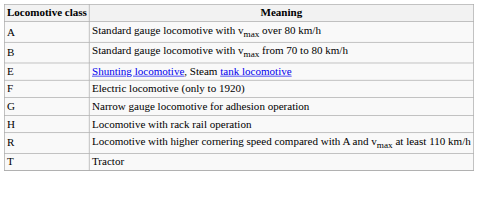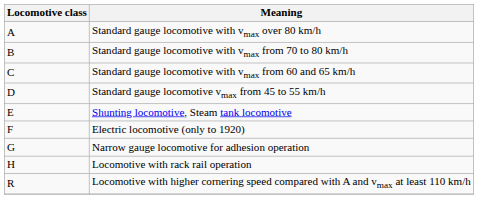 <table class="wikitable">
 <tr>
 <th>Locomotive class</th>
 <th>Meaning</th>
 </tr>
 <tr>
 <td>A</td>
 <td>Standard gauge locomotive with v<sub>max</sub> over 80 km/h</td>
 </tr>
 <tr>
 <td>B</td>
 <td>Standard gauge locomotive with v<sub>max</sub> from 70 to 80 km/h</td>
+</tr>
+<tr>
+<td>C</td>
+<td>Standard gauge locomotive with v<sub>max</sub> from 60 and 65 km/h</td>
+</tr>
+<tr>
+<td>D</td>
+<td>Standard gauge locomotive v<sub>max</sub> from 45 to 55 km/h</td>
 </tr>
 <tr>
 <td>E</td>
 <td><a href='#'>Shunting locomotive</a>, Steam <a href='#'>tank locomotive</a></td>
 </tr>
 <tr>
 <td>F</td>
 <td>Electric locomotive (only to 1920)</td>
 </tr>
 <tr>
 <td>G</td>
 <td>Narrow gauge locomotive for adhesion operation</td>
 </tr>
 <tr>
 <td>H</td>
 <td>Locomotive with rack rail operation</td>
 </tr>
 <tr>
 <td>R</td>
 <td>Locomotive with higher cornering speed compared with A and v<sub>max</sub> at least 110 km/h</td>
 </tr>
 <tr>
-<td>T</td>
-<td>Tractor</td>
-</tr>
-<tr>
 </tr>
 </table>
